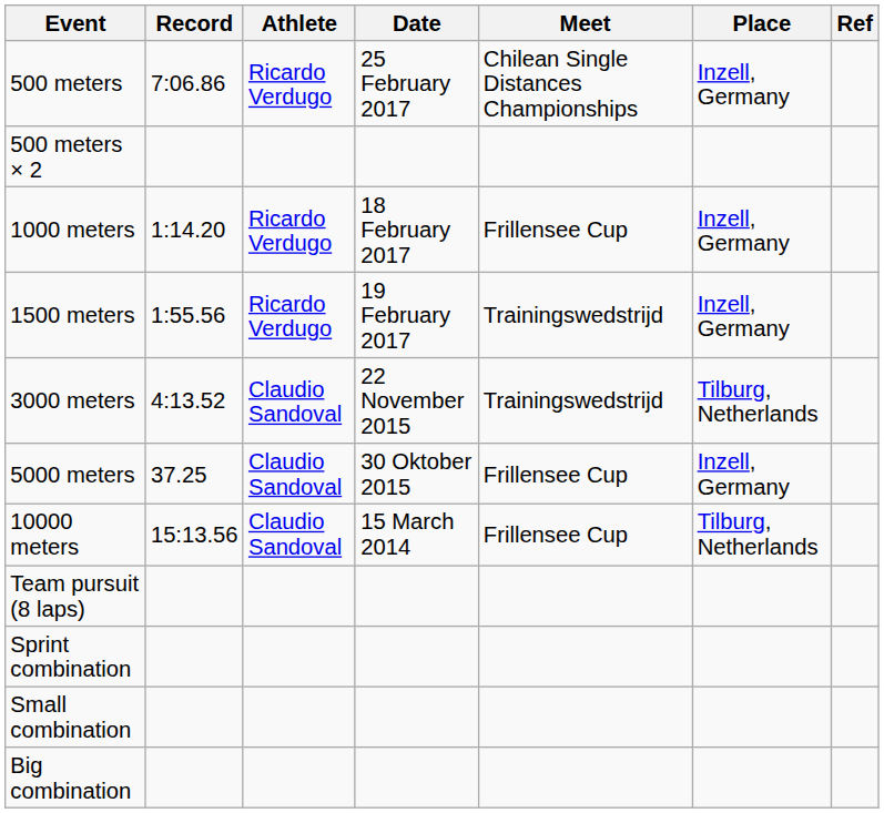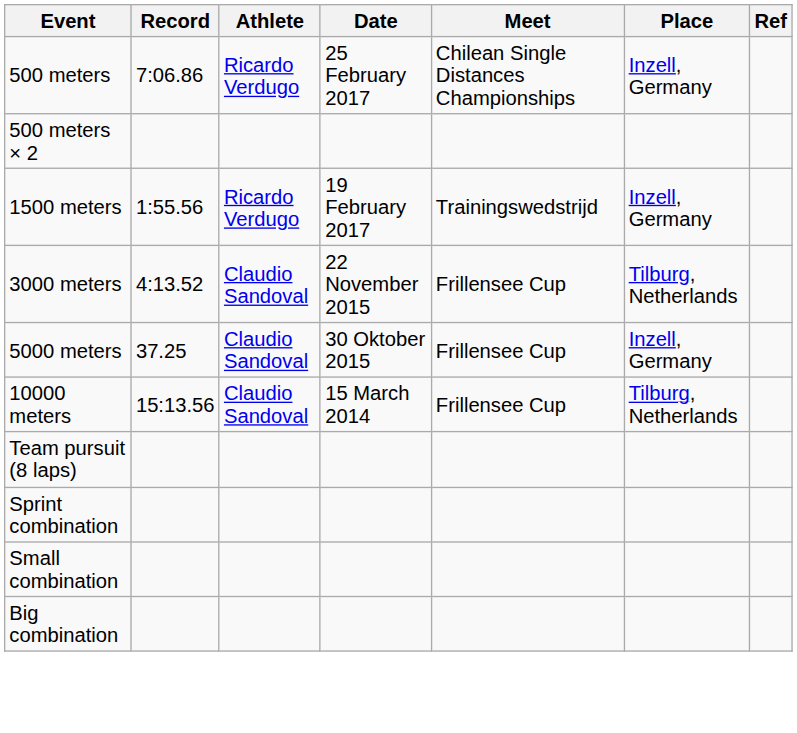 <table class="wikitable" style="font-size:95%; width: 95%;">
 <tr>
 <th>Event</th>
 <th>Record</th>
 <th>Athlete</th>
 <th>Date</th>
 <th>Meet</th>
 <th>Place</th>
 <th>Ref</th>
 </tr>
 <tr>
 <td>500 meters</td>
 <td>7:06.86</td>
 <td><a href='#'>Ricardo Verdugo</a></td>
 <td>25 February 2017</td>
 <td>Chilean Single Distances Championships</td>
 <td><a href='#'>Inzell</a>, Germany</td>
 <td></td>
 </tr>
 <tr>
 <td>500 meters × 2</td>
 <td></td>
 <td></td>
 <td></td>
 <td></td>
 <td></td>
 <td></td>
 </tr>
 <tr>
-<td>1000 meters</td>
-<td>1:14.20</td>
-<td><a href='#'>Ricardo Verdugo</a></td>
-<td>18 February 2017</td>
-<td>Frillensee Cup</td>
-<td><a href='#'>Inzell</a>, Germany</td>
-<td></td>
-</tr>
-<tr>
 <td>1500 meters</td>
 <td>1:55.56</td>
 <td><a href='#'>Ricardo Verdugo</a></td>
 <td>19 February 2017</td>
 <td>Trainingswedstrijd</td>
 <td><a href='#'>Inzell</a>, Germany</td>
 <td></td>
 </tr>
 <tr>
 <td>3000 meters</td>
 <td>4:13.52</td>
 <td><a href='#'>Claudio Sandoval</a></td>
 <td>22 November 2015</td>
-<td>Trainingswedstrijd</td>
+<td>Frillensee Cup</td>
 <td><a href='#'>Tilburg</a>, Netherlands</td>
 <td></td>
 </tr>
 <tr>
 <td>5000 meters</td>
 <td>37.25</td>
 <td><a href='#'>Claudio Sandoval</a></td>
 <td>30 Oktober 2015</td>
 <td>Frillensee Cup</td>
 <td><a href='#'>Inzell</a>, Germany</td>
 <td></td>
 </tr>
 <tr>
 <td>10000 meters</td>
 <td>15:13.56</td>
 <td><a href='#'>Claudio Sandoval</a></td>
 <td>15 March 2014</td>
 <td>Frillensee Cup</td>
 <td><a href='#'>Tilburg</a>, Netherlands</td>
 <td></td>
 </tr>
 <tr>
 <td>Team pursuit (8 laps)</td>
 <td></td>
 <td></td>
 <td></td>
 <td></td>
 <td></td>
 <td></td>
 </tr>
 <tr>
 <td>Sprint combination</td>
 <td></td>
 <td></td>
 <td></td>
 <td></td>
 <td></td>
 <td></td>
 </tr>
 <tr>
 <td>Small combination</td>
 <td></td>
 <td></td>
 <td></td>
 <td></td>
 <td></td>
 <td></td>
 </tr>
 <tr>
 <td>Big combination</td>
 <td></td>
 <td></td>
 <td></td>
 <td></td>
 <td></td>
 <td></td>
 </tr>
 </table>
